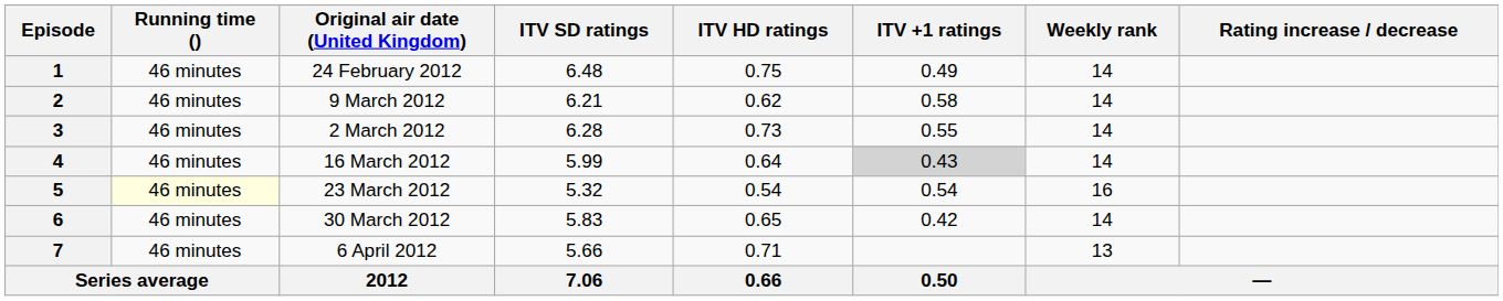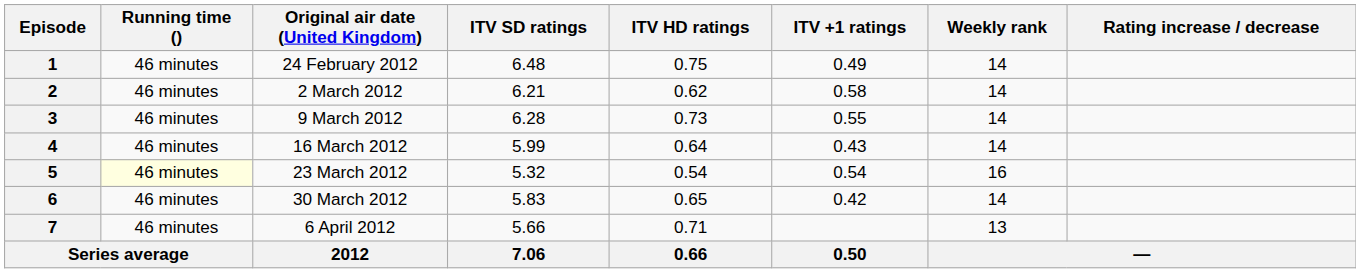 <table class=wikitable style="text-align:center; width:100%">
 <tr>
 <th>Episode</th>
 <th>Running time<br>()</th>
 <th>Original air date<br>(<a href='#'>United Kingdom</a>)</th>
 <th>ITV SD ratings<br></th>
 <th>ITV HD ratings<br></th>
 <th>ITV +1 ratings<br></th>
 <th>Weekly rank</th>
 <th>Rating increase / decrease</th>
 </tr>
 <tr>
 <th scope="col">1</th>
 <td>46 minutes</td>
 <td>24 February 2012</td>
 <td>6.48</td>
 <td>0.75</td>
 <td>0.49</td>
 <td>14</td>
 <td></td>
 </tr>
 <tr>
 <th scope="col">2</th>
 <td>46 minutes</td>
-<td>9 March 2012</td>
+<td>2 March 2012</td>
 <td>6.21</td>
 <td>0.62</td>
 <td>0.58</td>
 <td>14</td>
 <td></td>
 </tr>
 <tr>
 <th scope="col">3</th>
 <td>46 minutes</td>
-<td>2 March 2012</td>
+<td>9 March 2012</td>
 <td>6.28</td>
 <td>0.73</td>
 <td>0.55</td>
 <td>14</td>
 <td></td>
 </tr>
 <tr>
 <th scope="col">4</th>
 <td>46 minutes</td>
 <td>16 March 2012</td>
 <td>5.99</td>
 <td>0.64</td>
-<td style="background: lightgrey;">0.43</td>
+<td>0.43</td>
 <td>14</td>
 <td></td>
 </tr>
 <tr>
 <th scope="col">5</th>
 <td style="background: lightyellow;">46 minutes</td>
 <td>23 March 2012</td>
 <td>5.32</td>
 <td>0.54</td>
 <td>0.54</td>
 <td>16</td>
 <td></td>
 </tr>
 <tr>
 <th scope="col">6</th>
 <td>46 minutes</td>
 <td>30 March 2012</td>
 <td>5.83</td>
 <td>0.65</td>
 <td>0.42</td>
 <td>14</td>
 <td></td>
 </tr>
 <tr>
 <th scope="col">7</th>
 <td>46 minutes</td>
 <td>6 April 2012</td>
 <td>5.66</td>
 <td>0.71</td>
 <td></td>
 <td>13</td>
 <td></td>
 </tr>
 <tr>
 <th scope="col" colspan="2">Series average</th>
 <th>2012</th>
 <th>7.06</th>
 <th>0.66</th>
 <th>0.50</th>
 <th colspan=2>—</th>
 </tr>
 </table>
